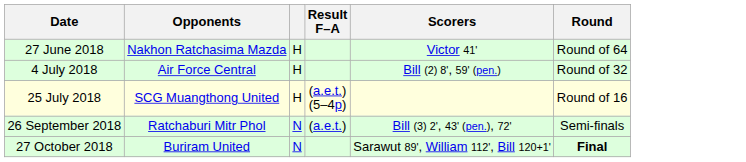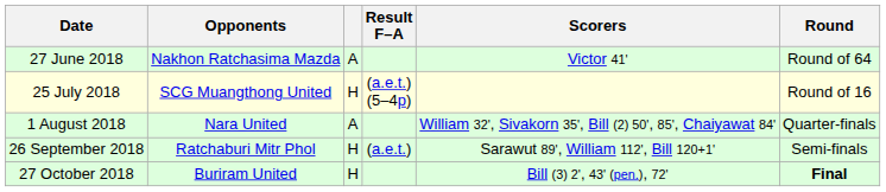 <table class="wikitable" style="text-align:center">
 <tr>
 <th>Date</th>
 <th>Opponents</th>
 <th></th>
 <th>Result<br>F–A</th>
 <th>Scorers</th>
 <th>Round</th>
 </tr>
 <tr bgcolor="#ddffdd">
 <td nowrap>27 June 2018</td>
 <td nowrap><a href='#'>Nakhon Ratchasima Mazda</a></td>
-<td>H</td>
+<td>A</td>
 <td nowrap> </td>
 <td nowrap><a href='#'>Victor</a> <small>41'</small></td>
 <td nowrap>Round of 64</td>
-</tr>
-<tr bgcolor="#ddffdd">
-<td nowrap>4 July 2018</td>
-<td nowrap><a href='#'>Air Force Central</a></td>
-<td>H</td>
-<td nowrap> </td>
-<td nowrap><a href='#'>Bill</a> <small>(2) 8'</small>, <small>59' (<a href='#'>pen.</a>)</small></td>
-<td nowrap>Round of 32</td>
 </tr>
 <tr bgcolor="#ffffdd">
 <td nowrap>25 July 2018</td>
 <td nowrap><a href='#'>SCG Muangthong United</a></td>
 <td>H</td>
 <td nowrap>  (<a href='#'>a.e.t.</a>)<br>(5–4<a href='#'>p</a>)</td>
 <td nowrap></td>
 <td nowrap>Round of 16</td>
 </tr>
 <tr bgcolor="#ddffdd">
+<td nowrap>1 August 2018</td>
+<td nowrap><a href='#'>Nara United</a></td>
+<td>A</td>
+<td nowrap> </td>
+<td nowrap><a href='#'>William</a> <small>32'</small>, <a href='#'>Sivakorn</a> <small>35'</small>, <a href='#'>Bill</a> <small>(2) 50'</small>, <small>85'</small>, <a href='#'>Chaiyawat</a> <small>84'</small></td>
+<td nowrap>Quarter-finals</td>
+</tr>
+<tr bgcolor="#ddffdd">
 <td nowrap>26 September 2018</td>
 <td nowrap><a href='#'>Ratchaburi Mitr Phol</a></td>
-<td><a href='#'>N</a></td>
+<td>H</td>
 <td nowrap>  (<a href='#'>a.e.t.</a>)</td>
-<td nowrap><a href='#'>Bill</a> <small>(3) 2'</small>, <small>43' (<a href='#'>pen.</a>)</small>, <small>72'</small></td>
+<td nowrap>Sarawut <small>89'</small>, <a href='#'>William</a> <small>112'</small>, <a href='#'>Bill</a> <small>120+1'</small></td>
 <td nowrap>Semi-finals</td>
 </tr>
 <tr bgcolor="#ddffdd">
 <td nowrap>27 October 2018</td>
 <td nowrap><a href='#'>Buriram United</a></td>
-<td><a href='#'>N</a></td>
+<td>H</td>
 <td nowrap> </td>
-<td nowrap>Sarawut <small>89'</small>, <a href='#'>William</a> <small>112'</small>, <a href='#'>Bill</a> <small>120+1'</small></td>
+<td nowrap><a href='#'>Bill</a> <small>(3) 2'</small>, <small>43' (<a href='#'>pen.</a>)</small>, <small>72'</small></td>
 <td nowrap><strong>Final</strong></td>
 </tr>
 </table>
